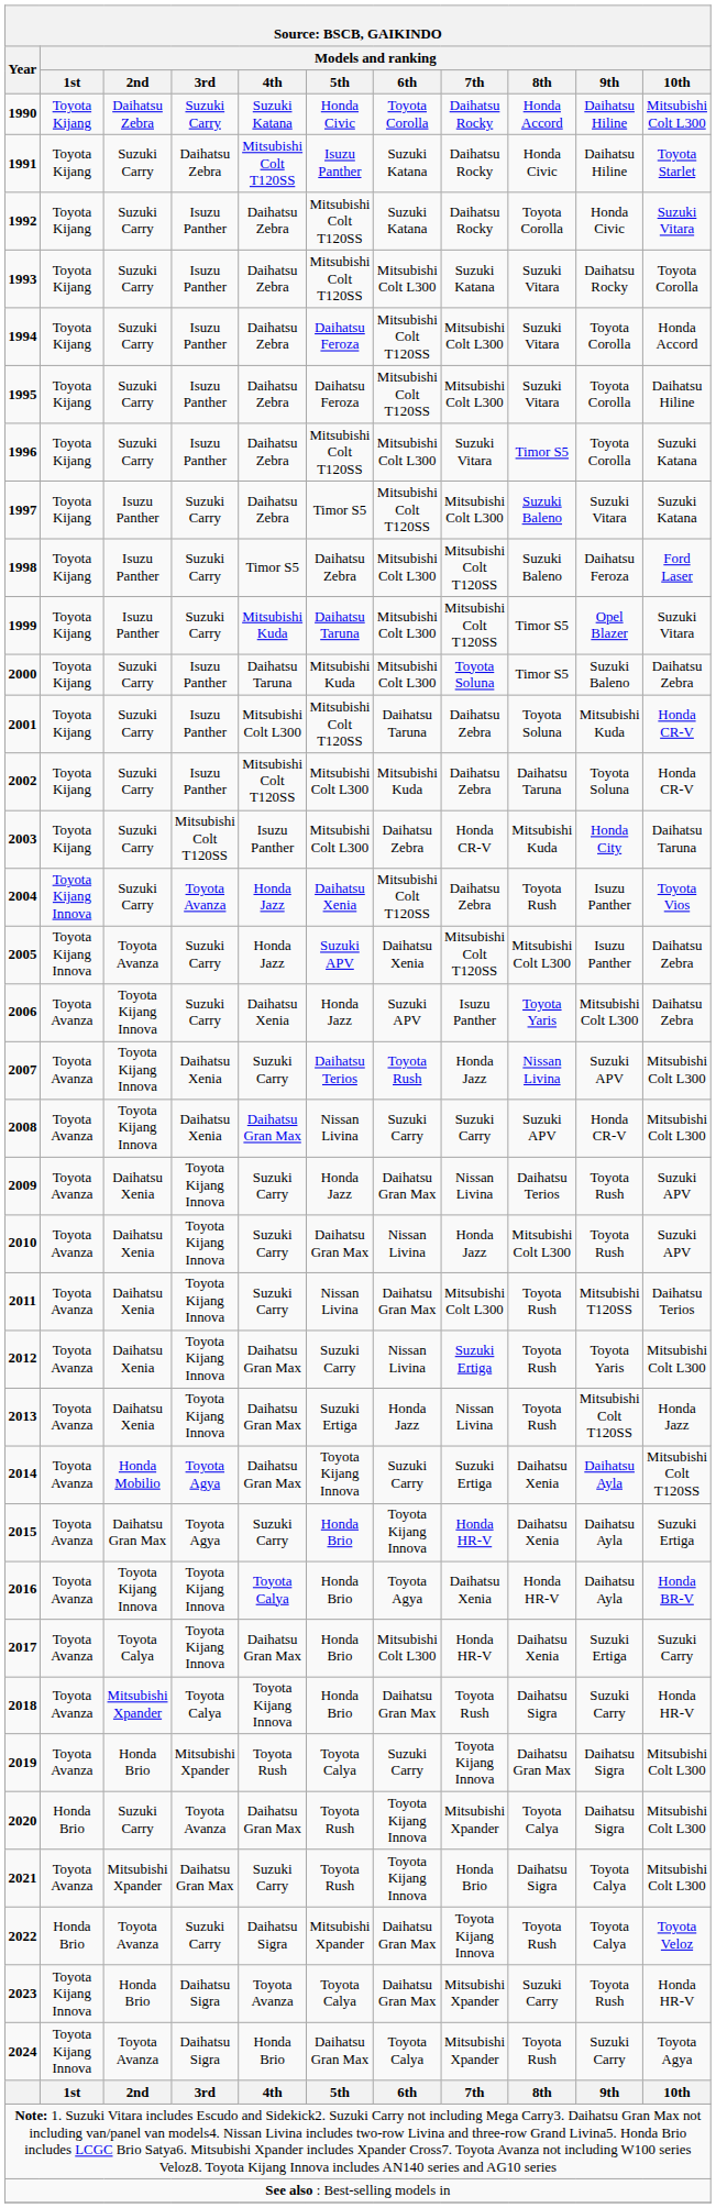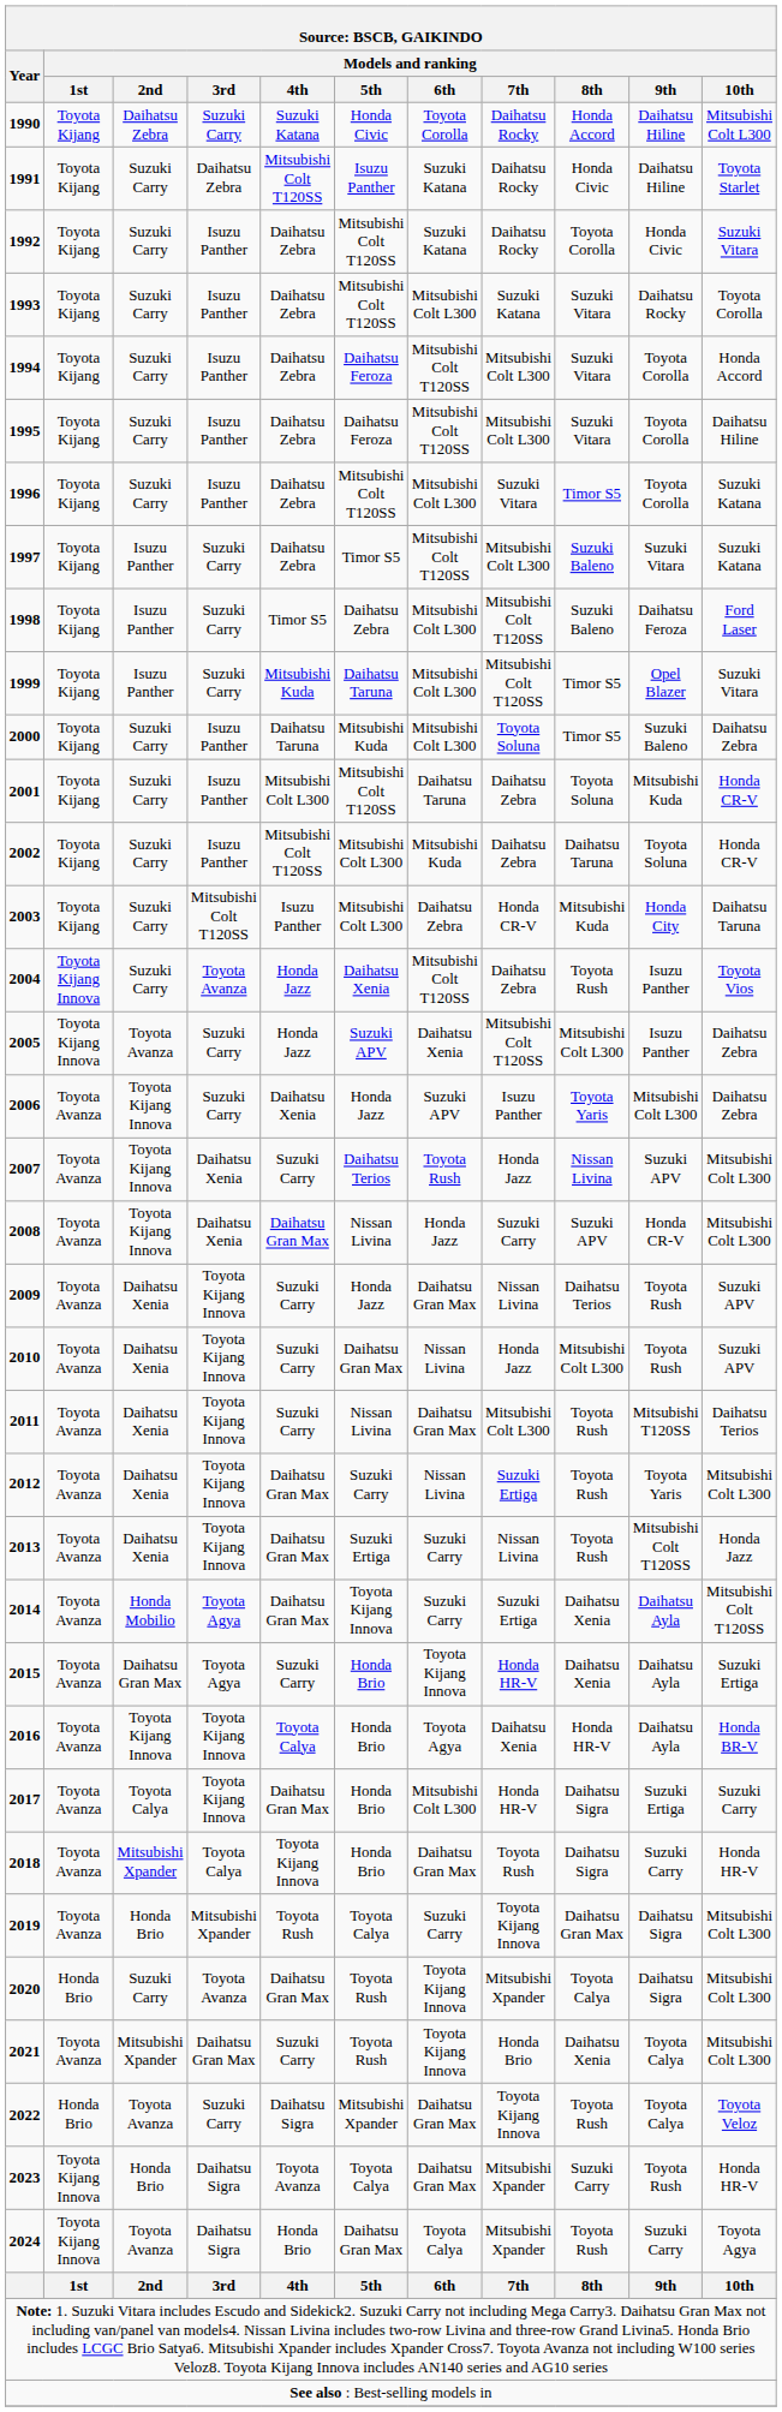 <table class="wikitable" align="left" style="text-align: center; width:100%; font-size:78%;">
 <tr>
 <th colspan="11"><br>Source: BSCB, GAIKINDO</th>
 </tr>
 <tr>
 <th rowspan="2" style="width:4%;">Year</th>
 <th colspan="10" style="width:90%;">Models and ranking</th>
 </tr>
 <tr>
 <th style="width:9%;">1st</th>
 <th style="width:9%;">2nd</th>
 <th style="width:9%;">3rd</th>
 <th style="width:9%;">4th</th>
 <th style="width:9%;">5th</th>
 <th style="width:9%;">6th</th>
 <th style="width:9%;">7th</th>
 <th style="width:9%;">8th</th>
 <th style="width:9%;">9th</th>
 <th style="width:9%;">10th</th>
 </tr>
 <tr>
 <td><strong>1990</strong></td>
 <td><a href='#'>Toyota Kijang</a></td>
 <td><a href='#'>Daihatsu Zebra</a></td>
 <td><a href='#'>Suzuki Carry</a></td>
 <td><a href='#'>Suzuki Katana</a></td>
 <td><a href='#'>Honda Civic</a></td>
 <td><a href='#'>Toyota Corolla</a></td>
 <td><a href='#'>Daihatsu Rocky</a></td>
 <td><a href='#'>Honda Accord</a></td>
 <td><a href='#'>Daihatsu Hiline</a></td>
 <td><a href='#'>Mitsubishi Colt L300</a></td>
 </tr>
 <tr>
 <td><strong>1991</strong></td>
 <td>Toyota Kijang</td>
 <td>Suzuki Carry</td>
 <td>Daihatsu Zebra</td>
 <td><a href='#'>Mitsubishi Colt T120SS</a></td>
 <td><a href='#'>Isuzu Panther</a></td>
 <td>Suzuki Katana</td>
 <td>Daihatsu Rocky</td>
 <td>Honda Civic</td>
 <td>Daihatsu Hiline</td>
 <td><a href='#'>Toyota Starlet</a></td>
 </tr>
 <tr>
 <td><strong>1992</strong></td>
 <td>Toyota Kijang</td>
 <td>Suzuki Carry</td>
 <td>Isuzu Panther</td>
 <td>Daihatsu Zebra</td>
 <td>Mitsubishi Colt T120SS</td>
 <td>Suzuki Katana</td>
 <td>Daihatsu Rocky</td>
 <td>Toyota Corolla</td>
 <td>Honda Civic</td>
 <td><a href='#'>Suzuki Vitara</a></td>
 </tr>
 <tr>
 <td><strong>1993</strong></td>
 <td>Toyota Kijang</td>
 <td>Suzuki Carry</td>
 <td>Isuzu Panther</td>
 <td>Daihatsu Zebra</td>
 <td>Mitsubishi Colt T120SS</td>
 <td>Mitsubishi Colt L300</td>
 <td>Suzuki Katana</td>
 <td>Suzuki Vitara</td>
 <td>Daihatsu Rocky</td>
 <td>Toyota Corolla</td>
 </tr>
 <tr>
 <td><strong>1994</strong></td>
 <td>Toyota Kijang</td>
 <td>Suzuki Carry</td>
 <td>Isuzu Panther</td>
 <td>Daihatsu Zebra</td>
 <td><a href='#'>Daihatsu Feroza</a></td>
 <td>Mitsubishi Colt T120SS</td>
 <td>Mitsubishi Colt L300</td>
 <td>Suzuki Vitara</td>
 <td>Toyota Corolla</td>
 <td>Honda Accord</td>
 </tr>
 <tr>
 <td><strong>1995</strong></td>
 <td>Toyota Kijang</td>
 <td>Suzuki Carry</td>
 <td>Isuzu Panther</td>
 <td>Daihatsu Zebra</td>
 <td>Daihatsu Feroza</td>
 <td>Mitsubishi Colt T120SS</td>
 <td>Mitsubishi Colt L300</td>
 <td>Suzuki Vitara</td>
 <td>Toyota Corolla</td>
 <td>Daihatsu Hiline</td>
 </tr>
 <tr>
 <td><strong>1996</strong></td>
 <td>Toyota Kijang</td>
 <td>Suzuki Carry</td>
 <td>Isuzu Panther</td>
 <td>Daihatsu Zebra</td>
 <td>Mitsubishi Colt T120SS</td>
 <td>Mitsubishi Colt L300</td>
 <td>Suzuki Vitara</td>
 <td><a href='#'>Timor S5</a></td>
 <td>Toyota Corolla</td>
 <td>Suzuki Katana</td>
 </tr>
 <tr>
 <td><strong>1997</strong></td>
 <td>Toyota Kijang</td>
 <td>Isuzu Panther</td>
 <td>Suzuki Carry</td>
 <td>Daihatsu Zebra</td>
 <td>Timor S5</td>
 <td>Mitsubishi Colt T120SS</td>
 <td>Mitsubishi Colt L300</td>
 <td><a href='#'>Suzuki Baleno</a></td>
 <td>Suzuki Vitara</td>
 <td>Suzuki Katana</td>
 </tr>
 <tr>
 <td><strong>1998</strong></td>
 <td>Toyota Kijang</td>
 <td>Isuzu Panther</td>
 <td>Suzuki Carry</td>
 <td>Timor S5</td>
 <td>Daihatsu Zebra</td>
 <td>Mitsubishi Colt L300</td>
 <td>Mitsubishi Colt T120SS</td>
 <td>Suzuki Baleno</td>
 <td>Daihatsu Feroza</td>
 <td><a href='#'>Ford Laser</a></td>
 </tr>
 <tr>
 <td><strong>1999</strong></td>
 <td>Toyota Kijang</td>
 <td>Isuzu Panther</td>
 <td>Suzuki Carry</td>
 <td><a href='#'>Mitsubishi Kuda</a></td>
 <td><a href='#'>Daihatsu Taruna</a></td>
 <td>Mitsubishi Colt L300</td>
 <td>Mitsubishi Colt T120SS</td>
 <td>Timor S5</td>
 <td><a href='#'>Opel Blazer</a></td>
 <td>Suzuki Vitara</td>
 </tr>
 <tr>
 <td><strong>2000</strong></td>
 <td>Toyota Kijang</td>
 <td>Suzuki Carry</td>
 <td>Isuzu Panther</td>
 <td>Daihatsu Taruna</td>
 <td>Mitsubishi Kuda</td>
 <td>Mitsubishi Colt L300</td>
 <td><a href='#'>Toyota Soluna</a></td>
 <td>Timor S5</td>
 <td>Suzuki Baleno</td>
 <td>Daihatsu Zebra</td>
 </tr>
 <tr>
 <td><strong>2001</strong></td>
 <td>Toyota Kijang</td>
 <td>Suzuki Carry</td>
 <td>Isuzu Panther</td>
 <td>Mitsubishi Colt L300</td>
 <td>Mitsubishi Colt T120SS</td>
 <td>Daihatsu Taruna</td>
 <td>Daihatsu Zebra</td>
 <td>Toyota Soluna</td>
 <td>Mitsubishi Kuda</td>
 <td><a href='#'>Honda CR-V</a></td>
 </tr>
 <tr>
 <td><strong>2002</strong></td>
 <td>Toyota Kijang</td>
 <td>Suzuki Carry</td>
 <td>Isuzu Panther</td>
 <td>Mitsubishi Colt T120SS</td>
 <td>Mitsubishi Colt L300</td>
 <td>Mitsubishi Kuda</td>
 <td>Daihatsu Zebra</td>
 <td>Daihatsu Taruna</td>
 <td>Toyota Soluna</td>
 <td>Honda CR-V</td>
 </tr>
 <tr>
 <td><strong>2003</strong></td>
 <td>Toyota Kijang</td>
 <td>Suzuki Carry</td>
 <td>Mitsubishi Colt T120SS</td>
 <td>Isuzu Panther</td>
 <td>Mitsubishi Colt L300</td>
 <td>Daihatsu Zebra</td>
 <td>Honda CR-V</td>
 <td>Mitsubishi Kuda</td>
 <td><a href='#'>Honda City</a></td>
 <td>Daihatsu Taruna</td>
 </tr>
 <tr>
 <td><strong>2004</strong></td>
 <td><a href='#'>Toyota Kijang Innova</a></td>
 <td>Suzuki Carry</td>
 <td><a href='#'>Toyota Avanza</a></td>
 <td><a href='#'>Honda Jazz</a></td>
 <td><a href='#'>Daihatsu Xenia</a></td>
 <td>Mitsubishi Colt T120SS</td>
 <td>Daihatsu Zebra</td>
 <td>Toyota Rush</td>
 <td>Isuzu Panther</td>
 <td><a href='#'>Toyota Vios</a></td>
 </tr>
 <tr>
 <td><strong>2005</strong></td>
 <td>Toyota Kijang Innova</td>
 <td>Toyota Avanza</td>
 <td>Suzuki Carry</td>
 <td>Honda Jazz</td>
 <td><a href='#'>Suzuki APV</a></td>
 <td>Daihatsu Xenia</td>
 <td>Mitsubishi Colt T120SS</td>
 <td>Mitsubishi Colt L300</td>
 <td>Isuzu Panther</td>
 <td>Daihatsu Zebra</td>
 </tr>
 <tr>
 <td><strong>2006</strong></td>
 <td>Toyota Avanza</td>
 <td>Toyota Kijang Innova</td>
 <td>Suzuki Carry</td>
 <td>Daihatsu Xenia</td>
 <td>Honda Jazz</td>
 <td>Suzuki APV</td>
 <td>Isuzu Panther</td>
 <td><a href='#'>Toyota Yaris</a></td>
 <td>Mitsubishi Colt L300</td>
 <td>Daihatsu Zebra</td>
 </tr>
 <tr>
 <td><strong>2007</strong></td>
 <td>Toyota Avanza</td>
 <td>Toyota Kijang Innova</td>
 <td>Daihatsu Xenia</td>
 <td>Suzuki Carry</td>
 <td><a href='#'>Daihatsu Terios</a></td>
 <td><a href='#'>Toyota Rush</a></td>
 <td>Honda Jazz</td>
 <td><a href='#'>Nissan Livina</a></td>
 <td>Suzuki APV</td>
 <td>Mitsubishi Colt L300</td>
 </tr>
 <tr>
 <td><strong>2008</strong></td>
 <td>Toyota Avanza</td>
 <td>Toyota Kijang Innova</td>
 <td>Daihatsu Xenia</td>
 <td><a href='#'>Daihatsu Gran Max</a></td>
 <td>Nissan Livina</td>
-<td>Suzuki Carry</td>
+<td>Honda Jazz</td>
 <td>Suzuki Carry</td>
 <td>Suzuki APV</td>
 <td>Honda CR-V</td>
 <td>Mitsubishi Colt L300</td>
 </tr>
 <tr>
 <td><strong>2009</strong></td>
 <td>Toyota Avanza</td>
 <td>Daihatsu Xenia</td>
 <td>Toyota Kijang Innova</td>
 <td>Suzuki Carry</td>
 <td>Honda Jazz</td>
 <td>Daihatsu Gran Max</td>
 <td>Nissan Livina</td>
 <td>Daihatsu Terios</td>
 <td>Toyota Rush</td>
 <td>Suzuki APV</td>
 </tr>
 <tr>
 <td><strong>2010</strong></td>
 <td>Toyota Avanza</td>
 <td>Daihatsu Xenia</td>
 <td>Toyota Kijang Innova</td>
 <td>Suzuki Carry</td>
 <td>Daihatsu Gran Max</td>
 <td>Nissan Livina</td>
 <td>Honda Jazz</td>
 <td>Mitsubishi Colt L300</td>
 <td>Toyota Rush</td>
 <td>Suzuki APV</td>
 </tr>
 <tr>
 <td><strong>2011</strong></td>
 <td>Toyota Avanza</td>
 <td>Daihatsu Xenia</td>
 <td>Toyota Kijang Innova</td>
 <td>Suzuki Carry</td>
 <td>Nissan Livina</td>
 <td>Daihatsu Gran Max</td>
 <td>Mitsubishi Colt L300</td>
 <td>Toyota Rush</td>
 <td>Mitsubishi T120SS</td>
 <td>Daihatsu Terios</td>
 </tr>
 <tr>
 <td><strong>2012</strong></td>
 <td>Toyota Avanza</td>
 <td>Daihatsu Xenia</td>
 <td>Toyota Kijang Innova</td>
 <td>Daihatsu Gran Max</td>
 <td>Suzuki Carry</td>
 <td>Nissan Livina</td>
 <td><a href='#'>Suzuki Ertiga</a></td>
 <td>Toyota Rush</td>
 <td>Toyota Yaris</td>
 <td>Mitsubishi Colt L300</td>
 </tr>
 <tr>
 <td><strong>2013</strong></td>
 <td>Toyota Avanza</td>
 <td>Daihatsu Xenia</td>
 <td>Toyota Kijang Innova</td>
 <td>Daihatsu Gran Max</td>
 <td>Suzuki Ertiga</td>
-<td>Honda Jazz</td>
+<td>Suzuki Carry</td>
 <td>Nissan Livina</td>
 <td>Toyota Rush</td>
 <td>Mitsubishi Colt T120SS</td>
 <td>Honda Jazz</td>
 </tr>
 <tr>
 <td><strong>2014</strong></td>
 <td>Toyota Avanza</td>
 <td><a href='#'>Honda Mobilio</a></td>
 <td><a href='#'>Toyota Agya</a></td>
 <td>Daihatsu Gran Max</td>
 <td>Toyota Kijang Innova</td>
 <td>Suzuki Carry</td>
 <td>Suzuki Ertiga</td>
 <td>Daihatsu Xenia</td>
 <td><a href='#'>Daihatsu Ayla</a></td>
 <td>Mitsubishi Colt T120SS</td>
 </tr>
 <tr>
 <td><strong>2015</strong></td>
 <td>Toyota Avanza</td>
 <td>Daihatsu Gran Max</td>
 <td>Toyota Agya</td>
 <td>Suzuki Carry</td>
 <td><a href='#'>Honda Brio</a></td>
 <td>Toyota Kijang Innova</td>
 <td><a href='#'>Honda HR-V</a></td>
 <td>Daihatsu Xenia</td>
 <td>Daihatsu Ayla</td>
 <td>Suzuki Ertiga</td>
 </tr>
 <tr>
 <td><strong>2016</strong></td>
 <td>Toyota Avanza</td>
 <td>Toyota Kijang Innova</td>
 <td>Toyota Kijang Innova</td>
 <td><a href='#'>Toyota Calya</a></td>
 <td>Honda Brio</td>
 <td>Toyota Agya</td>
 <td>Daihatsu Xenia</td>
 <td>Honda HR-V</td>
 <td>Daihatsu Ayla</td>
 <td><a href='#'>Honda BR-V</a></td>
 </tr>
 <tr>
 <td><strong>2017</strong></td>
 <td>Toyota Avanza</td>
 <td>Toyota Calya</td>
 <td>Toyota Kijang Innova</td>
 <td>Daihatsu Gran Max</td>
 <td>Honda Brio</td>
 <td>Mitsubishi Colt L300</td>
 <td>Honda HR-V</td>
-<td>Daihatsu Xenia</td>
+<td>Daihatsu Sigra</td>
 <td>Suzuki Ertiga</td>
 <td>Suzuki Carry</td>
 </tr>
 <tr>
 <td><strong>2018</strong></td>
 <td>Toyota Avanza</td>
 <td><a href='#'>Mitsubishi Xpander</a></td>
 <td>Toyota Calya</td>
 <td>Toyota Kijang Innova</td>
 <td>Honda Brio</td>
 <td>Daihatsu Gran Max</td>
 <td>Toyota Rush</td>
 <td>Daihatsu Sigra</td>
 <td>Suzuki Carry</td>
 <td>Honda HR-V</td>
 </tr>
 <tr>
 <td><strong>2019</strong></td>
 <td>Toyota Avanza</td>
 <td>Honda Brio</td>
 <td>Mitsubishi Xpander</td>
 <td>Toyota Rush</td>
 <td>Toyota Calya</td>
 <td>Suzuki Carry</td>
 <td>Toyota Kijang Innova</td>
 <td>Daihatsu Gran Max</td>
 <td>Daihatsu Sigra</td>
 <td>Mitsubishi Colt L300</td>
 </tr>
 <tr>
 <td><strong>2020</strong></td>
 <td>Honda Brio</td>
 <td>Suzuki Carry</td>
 <td>Toyota Avanza</td>
 <td>Daihatsu Gran Max</td>
 <td>Toyota Rush</td>
 <td>Toyota Kijang Innova</td>
 <td>Mitsubishi Xpander</td>
 <td>Toyota Calya</td>
 <td>Daihatsu Sigra</td>
 <td>Mitsubishi Colt L300</td>
 </tr>
 <tr>
 <td><strong>2021</strong></td>
 <td>Toyota Avanza</td>
 <td>Mitsubishi Xpander</td>
 <td>Daihatsu Gran Max</td>
 <td>Suzuki Carry</td>
 <td>Toyota Rush</td>
 <td>Toyota Kijang Innova</td>
 <td>Honda Brio</td>
-<td>Daihatsu Sigra</td>
+<td>Daihatsu Xenia</td>
 <td>Toyota Calya</td>
 <td>Mitsubishi Colt L300</td>
 </tr>
 <tr>
 <td><strong>2022</strong></td>
 <td>Honda Brio</td>
 <td>Toyota Avanza</td>
 <td>Suzuki Carry</td>
 <td>Daihatsu Sigra</td>
 <td>Mitsubishi Xpander</td>
 <td>Daihatsu Gran Max</td>
 <td>Toyota Kijang Innova</td>
 <td>Toyota Rush</td>
 <td>Toyota Calya</td>
 <td><a href='#'>Toyota Veloz</a></td>
 </tr>
 <tr>
 <td><strong>2023</strong></td>
 <td>Toyota Kijang Innova</td>
 <td>Honda Brio</td>
 <td>Daihatsu Sigra</td>
 <td>Toyota Avanza</td>
 <td>Toyota Calya</td>
 <td>Daihatsu Gran Max</td>
 <td>Mitsubishi Xpander</td>
 <td>Suzuki Carry</td>
 <td>Toyota Rush</td>
 <td>Honda HR-V</td>
 </tr>
 <tr>
 <td><strong>2024</strong></td>
 <td>Toyota Kijang Innova</td>
 <td>Toyota Avanza</td>
 <td>Daihatsu Sigra</td>
 <td>Honda Brio</td>
 <td>Daihatsu Gran Max</td>
 <td>Toyota Calya</td>
 <td>Mitsubishi Xpander</td>
 <td>Toyota Rush</td>
 <td>Suzuki Carry</td>
 <td>Toyota Agya</td>
 </tr>
 <tr>
 <th></th>
 <th style="width:9%;">1st</th>
 <th style="width:9%;">2nd</th>
 <th style="width:9%;">3rd</th>
 <th style="width:9%;">4th</th>
 <th style="width:9%;">5th</th>
 <th style="width:9%;">6th</th>
 <th style="width:9%;">7th</th>
 <th style="width:9%;">8th</th>
 <th style="width:9%;">9th</th>
 <th style="width:9%;">10th</th>
 </tr>
 <tr>
 <td colspan="11"><strong>Note:</strong> 1. Suzuki Vitara includes Escudo and Sidekick2. Suzuki Carry not including Mega Carry3. Daihatsu Gran Max not including van/panel van models4. Nissan Livina includes two-row Livina and three-row Grand Livina5. Honda Brio includes <a href='#'>LCGC</a> Brio Satya6. Mitsubishi Xpander includes Xpander Cross7. Toyota Avanza not including W100 series Veloz8. Toyota Kijang Innova includes AN140 series and AG10 series</td>
 </tr>
 <tr>
 <td colspan="11"><strong>See also</strong> : Best-selling models in </td>
 </tr>
 <tr>
 </tr>
 </table>
